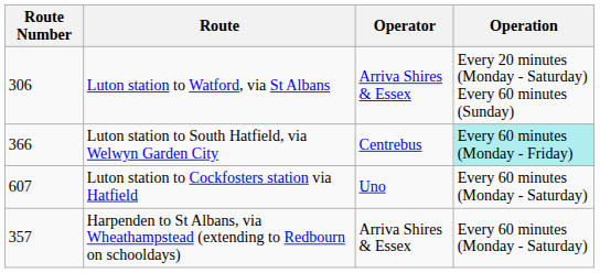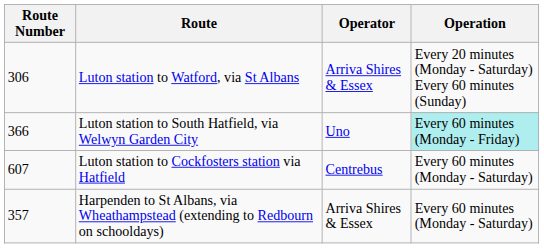 <table class="wikitable">
 <tr>
 <th>Route Number</th>
 <th>Route</th>
 <th>Operator</th>
 <th>Operation</th>
 </tr>
 <tr>
 <td>306</td>
 <td><a href='#'>Luton station</a>  to <a href='#'>Watford</a>, via <a href='#'>St Albans</a></td>
 <td><a href='#'>Arriva Shires & Essex</a></td>
 <td>Every 20 minutes (Monday - Saturday)<br>Every 60 minutes (Sunday)</td>
 </tr>
 <tr>
 <td>366</td>
 <td>Luton station  to South Hatfield, via <a href='#'>Welwyn Garden City</a></td>
-<td><a href='#'>Centrebus</a></td>
+<td><a href='#'>Uno</a></td>
 <td style="background: paleturquoise;">Every 60 minutes (Monday - Friday)</td>
 </tr>
 <tr>
 <td>607</td>
 <td>Luton station  to <a href='#'>Cockfosters station</a>  via <a href='#'>Hatfield</a></td>
-<td><a href='#'>Uno</a></td>
+<td><a href='#'>Centrebus</a></td>
 <td>Every 60 minutes (Monday - Saturday)</td>
 </tr>
 <tr>
 <td>357</td>
 <td>Harpenden to St Albans, via <a href='#'>Wheathampstead</a> (extending to <a href='#'>Redbourn</a> on schooldays)</td>
 <td>Arriva Shires & Essex</td>
 <td>Every 60 minutes (Monday - Saturday)</td>
 </tr>
 </table>
